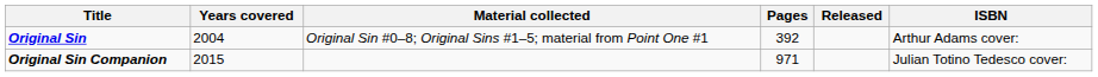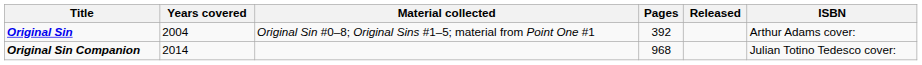 <table class="wikitable sortable" width=99%>
 <tr>
 <th>Title</th>
 <th>Years covered</th>
 <th class="unsortable">Material collected</th>
 <th>Pages</th>
 <th>Released</th>
 <th class="unsortable">ISBN</th>
 </tr>
 <tr>
 <td><strong><em><a href='#'>Original Sin</a></em></strong></td>
 <td>2004</td>
 <td><em>Original Sin</em> #0–8; <em>Original Sins</em> #1–5; material from <em>Point One</em> #1</td>
 <td style="text-align: center;">392</td>
 <td></td>
 <td>Arthur Adams cover: </td>
 </tr>
 <tr>
 <td><strong><em>Original Sin Companion</em></strong></td>
-<td>2015</td>
+<td>2014</td>
 <td></td>
-<td style="text-align: center;">971</td>
+<td style="text-align: center;">968</td>
 <td></td>
 <td>Julian Totino Tedesco cover: </td>
 </tr>
 </table>
